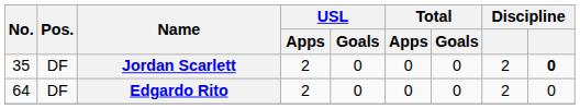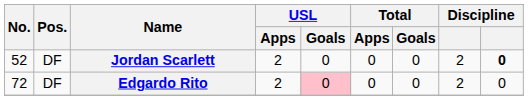 <table class="wikitable plainrowheaders" style="text-align:center">
 <tr>
 <th rowspan="2">No.</th>
 <th rowspan="2">Pos.</th>
 <th rowspan="2" style="width:200px;">Name</th>
 <th colspan="2" style="width:100px;"><a href='#'>USL</a></th>
 <th colspan="2" style="width:87px;">Total</th>
 <th colspan="2" style="width:87px;">Discipline</th>
 </tr>
 <tr>
 <th>Apps</th>
 <th>Goals</th>
 <th>Apps</th>
 <th>Goals</th>
 <th></th>
 <th></th>
 </tr>
 <tr>
-<td>35</td>
+<td>52</td>
 <td>DF</td>
 <th scope="row"> <a href='#'>Jordan Scarlett</a></th>
 <td>2</td>
 <td>0</td>
 <td>0</td>
 <td>0</td>
 <td>2</td>
 <td><strong>0</strong></td>
 </tr>
 <tr>
-<td>64</td>
+<td>72</td>
 <td>DF</td>
 <th scope="row"> <a href='#'>Edgardo Rito</a></th>
 <td>2</td>
-<td>0</td>
+<td style="background: pink;">0</td>
 <td>0</td>
 <td>0</td>
 <td>2</td>
 <td>0</td>
 </tr>
 <tr>
 </tr>
 </table>
